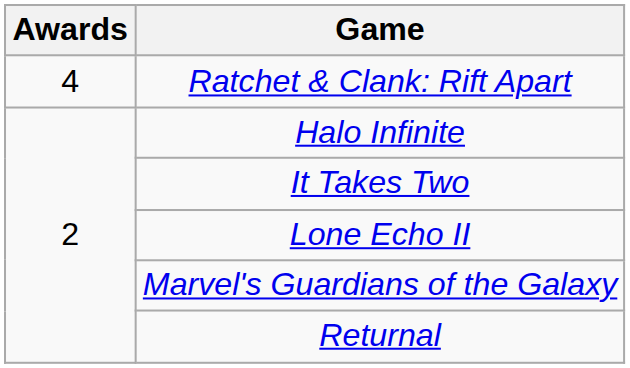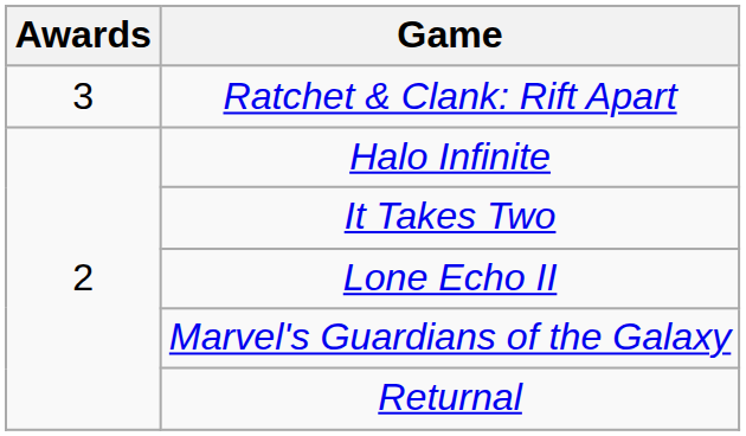 <table class="wikitable floatleft" rowspan="2" style="text-align:center;" background: #f6e39c;>
 <tr>
 <th scope="col">Awards</th>
 <th scope="col">Game</th>
 </tr>
 <tr>
-<td>4</td>
+<td>3</td>
 <td><em><a href='#'>Ratchet & Clank: Rift Apart</a></em></td>
 </tr>
 <tr>
 <td rowspan=5>2</td>
 <td><em><a href='#'>Halo Infinite</a></em></td>
 </tr>
 <tr>
 <td><em><a href='#'>It Takes Two</a></em></td>
 </tr>
 <tr>
 <td><em><a href='#'>Lone Echo II</a></em></td>
 </tr>
 <tr>
 <td><em><a href='#'>Marvel's Guardians of the Galaxy</a></em></td>
 </tr>
 <tr>
 <td><em><a href='#'>Returnal</a></em></td>
 </tr>
 </table>
